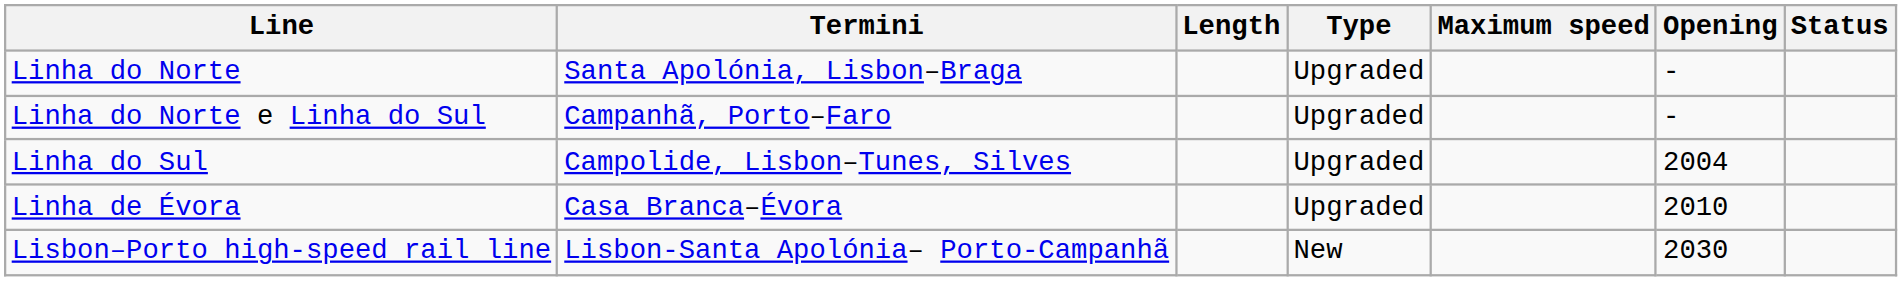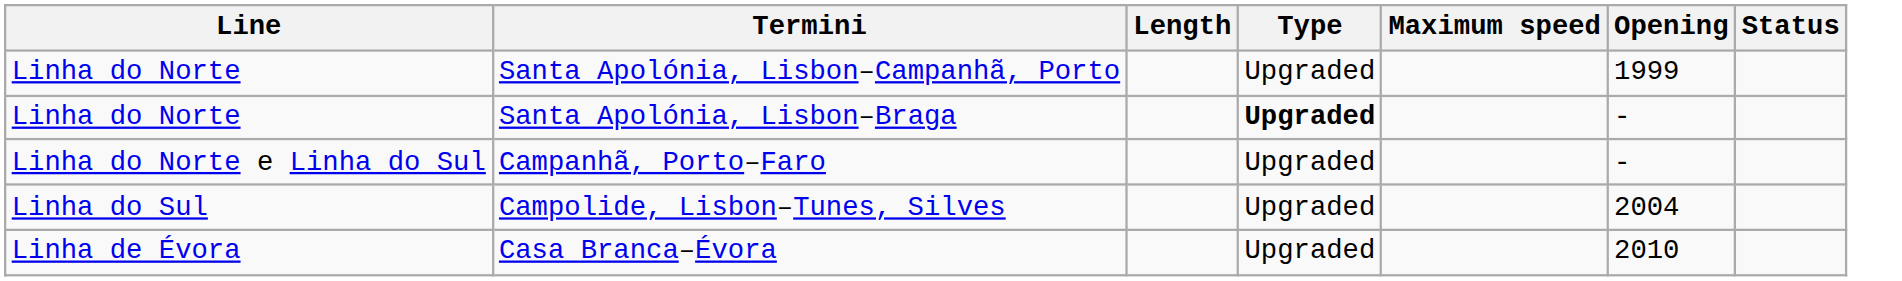 <table class="wikitable static-row-numbers static-row-header-hash" style="font-size:small;">
 <tr>
 <th>Line</th>
 <th>Termini</th>
 <th data-sort-type="number">Length</th>
 <th>Type</th>
 <th>Maximum speed</th>
 <th>Opening</th>
 <th>Status</th>
 </tr>
 <tr>
 <td><a href='#'>Linha do Norte</a></td>
+<td><a href='#'>Santa Apolónia, Lisbon</a>–<a href='#'>Campanhã, Porto</a></td>
+<td></td>
+<td>Upgraded</td>
+<td></td>
+<td>1999</td>
+<td></td>
+</tr>
+<tr>
+<td><a href='#'>Linha do Norte</a></td>
 <td><a href='#'>Santa Apolónia, Lisbon</a>–<a href='#'>Braga</a></td>
 <td></td>
-<td>Upgraded</td>
+<td><strong>Upgraded</strong></td>
 <td></td>
 <td>-</td>
 <td></td>
 </tr>
 <tr>
 <td><a href='#'>Linha do Norte</a> e <a href='#'>Linha do Sul</a></td>
 <td><a href='#'>Campanhã, Porto</a>–<a href='#'>Faro</a></td>
 <td></td>
 <td>Upgraded</td>
 <td></td>
 <td>-</td>
 <td></td>
 </tr>
 <tr>
 <td><a href='#'>Linha do Sul</a></td>
 <td><a href='#'>Campolide, Lisbon</a>–<a href='#'>Tunes, Silves</a></td>
 <td></td>
 <td>Upgraded</td>
 <td></td>
 <td>2004</td>
 <td></td>
 </tr>
 <tr>
 <td><a href='#'>Linha de Évora</a></td>
 <td><a href='#'>Casa Branca</a>–<a href='#'>Évora</a></td>
 <td></td>
 <td>Upgraded</td>
 <td></td>
 <td>2010</td>
 <td></td>
 </tr>
-<tr>
-<td><a href='#'>Lisbon–Porto high-speed rail line</a></td>
-<td><a href='#'>Lisbon-Santa Apolónia</a>– <a href='#'>Porto-Campanhã</a></td>
-<td></td>
-<td>New</td>
-<td></td>
-<td>2030</td>
-<td></td>
-</tr>
 </table>
